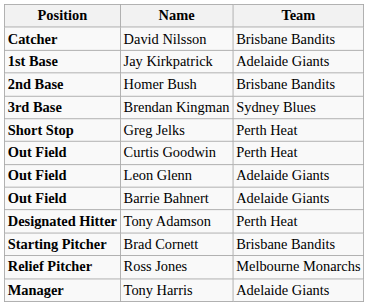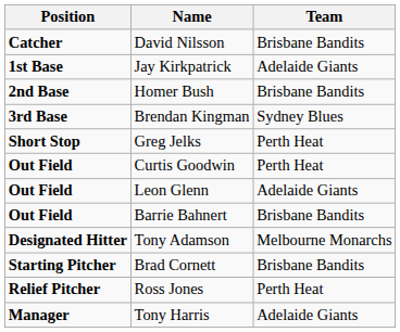 <table class="wikitable">
 <tr>
 <th>Position</th>
 <th>Name</th>
 <th>Team</th>
 </tr>
 <tr>
 <td><strong>Catcher</strong></td>
 <td>David Nilsson</td>
 <td>Brisbane Bandits</td>
 </tr>
 <tr>
 <td><strong>1st Base</strong></td>
 <td>Jay Kirkpatrick</td>
 <td>Adelaide Giants</td>
 </tr>
 <tr>
 <td><strong>2nd Base</strong></td>
 <td>Homer Bush</td>
 <td>Brisbane Bandits</td>
 </tr>
 <tr>
 <td><strong>3rd Base</strong></td>
 <td>Brendan Kingman</td>
 <td>Sydney Blues</td>
 </tr>
 <tr>
 <td><strong>Short Stop</strong></td>
 <td>Greg Jelks</td>
 <td>Perth Heat</td>
 </tr>
 <tr>
 <td><strong>Out Field</strong></td>
 <td>Curtis Goodwin</td>
 <td>Perth Heat</td>
 </tr>
 <tr>
 <td><strong>Out Field</strong></td>
 <td>Leon Glenn</td>
 <td>Adelaide Giants</td>
 </tr>
 <tr>
 <td><strong>Out Field</strong></td>
 <td>Barrie Bahnert</td>
-<td>Adelaide Giants</td>
+<td>Brisbane Bandits</td>
 </tr>
 <tr>
 <td><strong>Designated Hitter</strong></td>
 <td>Tony Adamson</td>
-<td>Perth Heat</td>
+<td>Melbourne Monarchs</td>
 </tr>
 <tr>
 <td><strong>Starting Pitcher</strong></td>
 <td>Brad Cornett</td>
 <td>Brisbane Bandits</td>
 </tr>
 <tr>
 <td><strong>Relief Pitcher</strong></td>
 <td>Ross Jones</td>
-<td>Melbourne Monarchs</td>
+<td>Perth Heat</td>
 </tr>
 <tr>
 <td><strong>Manager</strong></td>
 <td>Tony Harris</td>
 <td>Adelaide Giants</td>
 </tr>
 </table>
